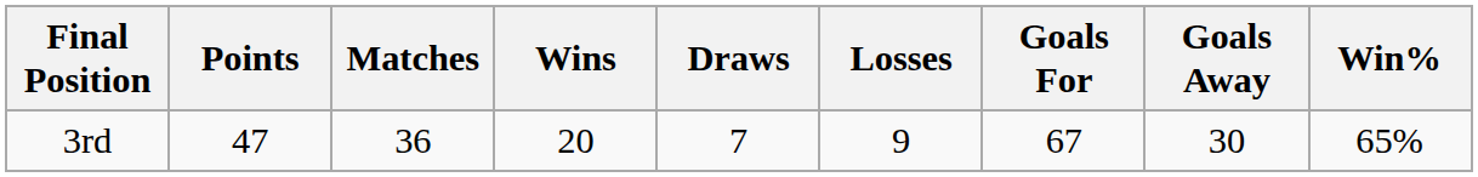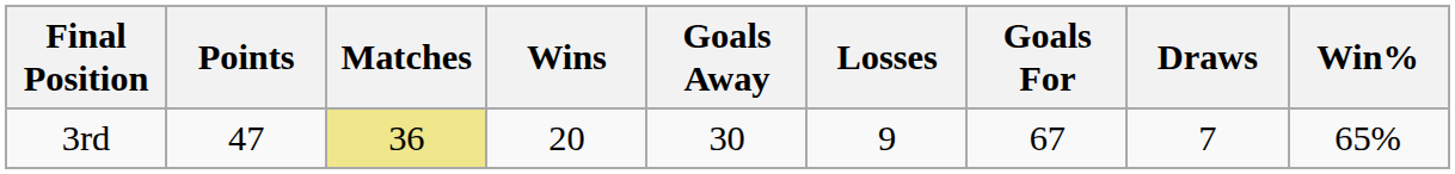 <table class="wikitable" style="font-size: 95%; text-align: center;">
 <tr>
 <th width=60>Final Position</th>
 <th width=60>Points</th>
 <th width=60>Matches</th>
 <th width=60>Wins</th>
-<th width=60>Draws</th>
+<th width=60>Goals Away</th>
 <th width=60>Losses</th>
 <th width=60>Goals For</th>
-<th width=60>Goals Away</th>
+<th width=60>Draws</th>
 <th width=60>Win%</th>
 </tr>
 <tr>
 <td>3rd</td>
 <td>47</td>
-<td>36</td>
+<td style="background: khaki;">36</td>
 <td>20</td>
-<td>7</td>
+<td>30</td>
 <td>9</td>
 <td>67</td>
-<td>30</td>
+<td>7</td>
 <td>65%</td>
 </tr>
 </table>
